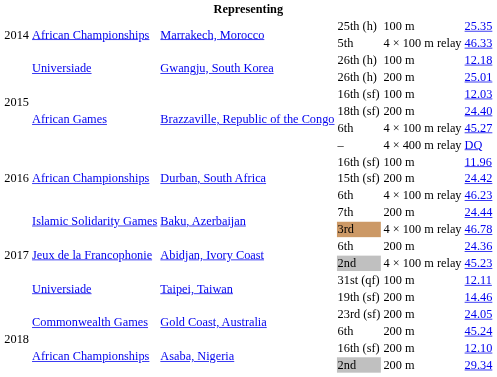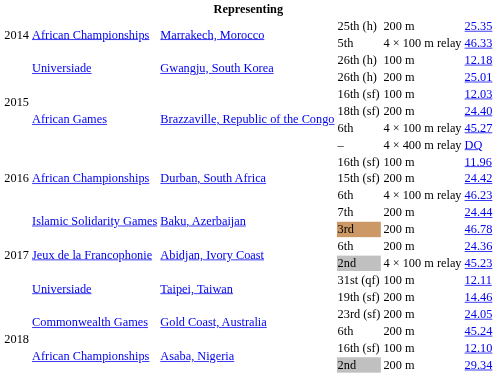 <table>
 <tr>
 <th colspan="6">Representing </th>
 </tr>
 <tr>
 <td rowspan=2>2014</td>
 <td rowspan=2><a href='#'>African Championships</a></td>
 <td rowspan=2><a href='#'>Marrakech, Morocco</a></td>
 <td>25th (h)</td>
-<td>100 m</td>
+<td>200 m</td>
 <td><a href='#'>25.35</a></td>
 </tr>
 <tr>
 <td>5th</td>
 <td>4 × 100 m relay</td>
 <td><a href='#'>46.33</a></td>
 </tr>
 <tr>
 <td rowspan=6>2015</td>
 <td rowspan=2><a href='#'>Universiade</a></td>
 <td rowspan=2><a href='#'>Gwangju, South Korea</a></td>
 <td>26th (h)</td>
 <td>100 m</td>
 <td><a href='#'>12.18</a></td>
 </tr>
 <tr>
 <td>26th (h)</td>
 <td>200 m</td>
 <td><a href='#'>25.01</a></td>
 </tr>
 <tr>
 <td rowspan=4><a href='#'>African Games</a></td>
 <td rowspan=4><a href='#'>Brazzaville, Republic of the Congo</a></td>
 <td>16th (sf)</td>
 <td>100 m</td>
 <td><a href='#'>12.03</a></td>
 </tr>
 <tr>
 <td>18th (sf)</td>
 <td>200 m</td>
 <td><a href='#'>24.40</a></td>
 </tr>
 <tr>
 <td>6th</td>
 <td>4 × 100 m relay</td>
 <td><a href='#'>45.27</a></td>
 </tr>
 <tr>
 <td>–</td>
 <td>4 × 400 m relay</td>
 <td><a href='#'>DQ</a></td>
 </tr>
 <tr>
 <td rowspan=3>2016</td>
 <td rowspan=3><a href='#'>African Championships</a></td>
 <td rowspan=3><a href='#'>Durban, South Africa</a></td>
 <td>16th (sf)</td>
 <td>100 m</td>
 <td><a href='#'>11.96</a></td>
 </tr>
 <tr>
 <td>15th (sf)</td>
 <td>200 m</td>
 <td><a href='#'>24.42</a></td>
 </tr>
 <tr>
 <td>6th</td>
 <td>4 × 100 m relay</td>
 <td><a href='#'>46.23</a></td>
 </tr>
 <tr>
 <td rowspan=6>2017</td>
 <td rowspan=2><a href='#'>Islamic Solidarity Games</a></td>
 <td rowspan=2><a href='#'>Baku, Azerbaijan</a></td>
 <td>7th</td>
 <td>200 m</td>
 <td><a href='#'>24.44</a></td>
 </tr>
 <tr>
 <td bgcolor=cc9966>3rd</td>
-<td>4 × 100 m relay</td>
+<td>200 m</td>
 <td><a href='#'>46.78</a></td>
 </tr>
 <tr>
 <td rowspan=2><a href='#'>Jeux de la Francophonie</a></td>
 <td rowspan=2><a href='#'>Abidjan, Ivory Coast</a></td>
 <td>6th</td>
 <td>200 m</td>
 <td><a href='#'>24.36</a></td>
 </tr>
 <tr>
 <td bgcolor=silver>2nd</td>
 <td>4 × 100 m relay</td>
 <td><a href='#'>45.23</a></td>
 </tr>
 <tr>
 <td rowspan=2><a href='#'>Universiade</a></td>
 <td rowspan=2><a href='#'>Taipei, Taiwan</a></td>
 <td>31st (qf)</td>
 <td>100 m</td>
 <td><a href='#'>12.11</a></td>
 </tr>
 <tr>
 <td>19th (sf)</td>
 <td>200 m</td>
 <td><a href='#'>14.46</a></td>
 </tr>
 <tr>
 <td rowspan=4>2018</td>
 <td rowspan=2><a href='#'>Commonwealth Games</a></td>
 <td rowspan=2><a href='#'>Gold Coast, Australia</a></td>
 <td>23rd (sf)</td>
 <td>200 m</td>
 <td><a href='#'>24.05</a></td>
 </tr>
 <tr>
 <td>6th</td>
 <td>200 m</td>
 <td><a href='#'>45.24</a></td>
 </tr>
 <tr>
 <td rowspan=2><a href='#'>African Championships</a></td>
 <td rowspan=2><a href='#'>Asaba, Nigeria</a></td>
 <td>16th (sf)</td>
-<td>200 m</td>
+<td>100 m</td>
 <td><a href='#'>12.10</a></td>
 </tr>
 <tr>
 <td bgcolor=silver>2nd</td>
 <td>200 m</td>
 <td><a href='#'>29.34</a></td>
 </tr>
 </table>
